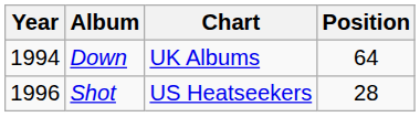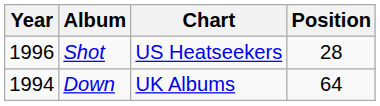 <table class="wikitable">
 <tr>
 <th>Year</th>
 <th>Album</th>
 <th>Chart</th>
 <th>Position</th>
 </tr>
 <tr>
+<td>1996</td>
+<td><em><a href='#'>Shot</a></em></td>
+<td><a href='#'>US Heatseekers</a></td>
+<td style="text-align:center;">28</td>
+</tr>
+<tr>
 <td>1994</td>
 <td><em><a href='#'>Down</a></em></td>
 <td><a href='#'>UK Albums</a></td>
 <td style="text-align:center;">64</td>
 </tr>
-<tr>
-<td>1996</td>
-<td><em><a href='#'>Shot</a></em></td>
-<td><a href='#'>US Heatseekers</a></td>
-<td style="text-align:center;">28</td>
-</tr>
 </table>
